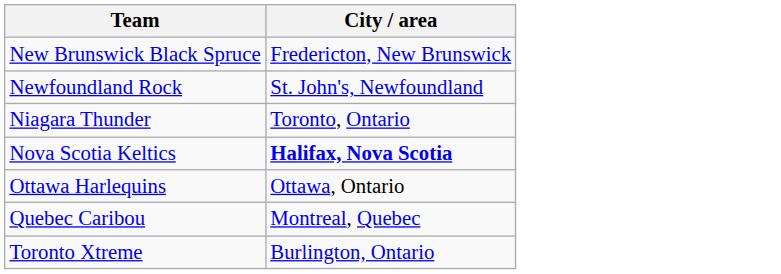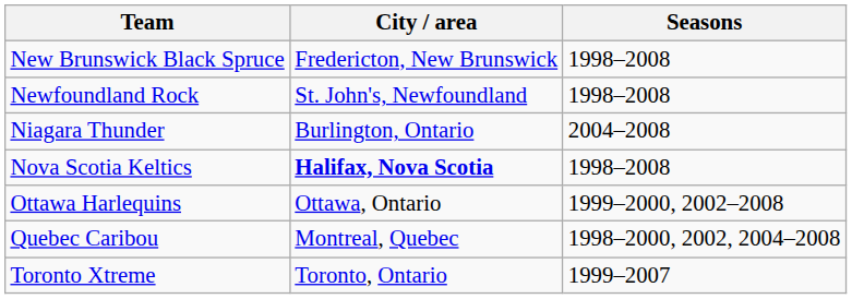 <table class="wikitable sortable">
 <tr>
 <th>Team</th>
 <th>City / area</th>
+<th>Seasons</th>
 </tr>
 <tr>
 <td><a href='#'>New Brunswick Black Spruce</a></td>
 <td><a href='#'>Fredericton, New Brunswick</a></td>
+<td>1998–2008</td>
 </tr>
 <tr>
 <td><a href='#'>Newfoundland Rock</a></td>
 <td><a href='#'>St. John's, Newfoundland</a></td>
+<td>1998–2008</td>
 </tr>
 <tr>
 <td><a href='#'>Niagara Thunder</a></td>
-<td><a href='#'>Toronto</a>, <a href='#'>Ontario</a></td>
+<td><a href='#'>Burlington, Ontario</a></td>
+<td>2004–2008</td>
 </tr>
 <tr>
 <td><a href='#'>Nova Scotia Keltics</a></td>
 <td><strong><a href='#'>Halifax, Nova Scotia</a></strong></td>
+<td>1998–2008</td>
 </tr>
 <tr>
 <td><a href='#'>Ottawa Harlequins</a></td>
 <td><a href='#'>Ottawa</a>, Ontario</td>
+<td>1999–2000, 2002–2008</td>
 </tr>
 <tr>
 <td><a href='#'>Quebec Caribou</a></td>
 <td><a href='#'>Montreal</a>, <a href='#'>Quebec</a></td>
+<td>1998–2000, 2002, 2004–2008</td>
 </tr>
 <tr>
 <td><a href='#'>Toronto Xtreme</a></td>
-<td><a href='#'>Burlington, Ontario</a></td>
+<td><a href='#'>Toronto</a>, <a href='#'>Ontario</a></td>
+<td>1999–2007</td>
 </tr>
 </table>
